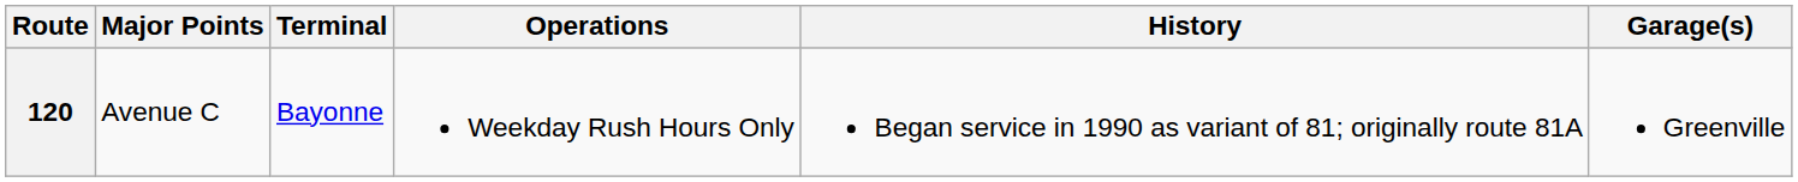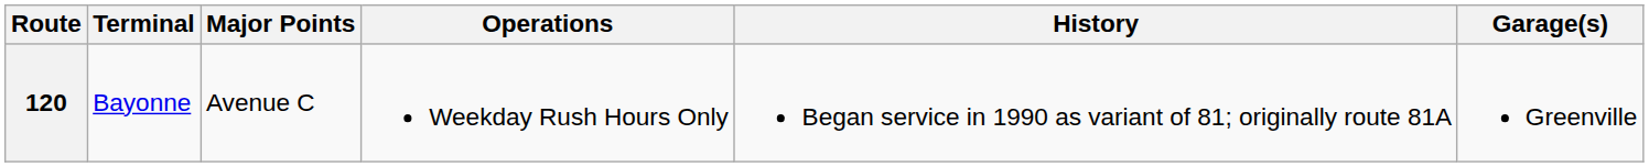 <table class=wikitable>
 <tr>
 <th>Route</th>
+<th>Terminal</th>
 <th>Major Points</th>
-<th>Terminal</th>
 <th>Operations</th>
 <th>History</th>
 <th>Garage(s)</th>
 </tr>
 <tr>
 <th>120</th>
+<td><a href='#'>Bayonne</a></td>
 <td>Avenue C</td>
-<td><a href='#'>Bayonne</a></td>
 <td><br><ul><li>Weekday Rush Hours Only</li></ul></td>
 <td><br><ul><li>Began service in 1990 as variant of 81; originally route 81A</li></ul></td>
 <td><br><ul><li>Greenville</li></ul></td>
 </tr>
 </table>
